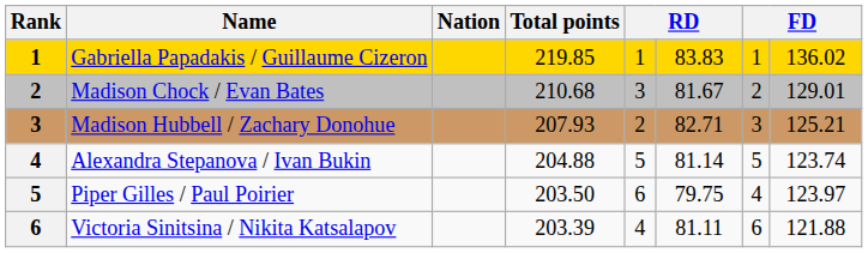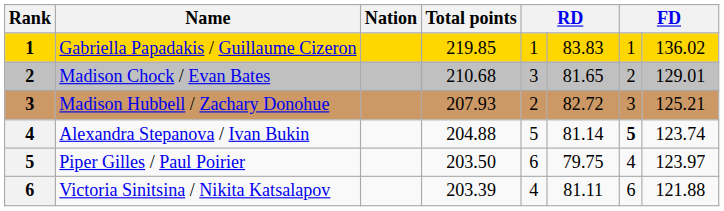 <table class="wikitable sortable">
 <tr>
 <th>Rank</th>
 <th>Name</th>
 <th>Nation</th>
 <th>Total points</th>
 <th width="80" colspan="2"><a href='#'>RD</a></th>
 <th width="80" colspan="2"><a href='#'>FD</a></th>
 </tr>
 <tr bgcolor="gold">
 <td align="center"><strong>1</strong></td>
 <td><a href='#'>Gabriella Papadakis</a> / <a href='#'>Guillaume Cizeron</a></td>
 <td></td>
 <td align="center">219.85</td>
 <td align="center">1</td>
 <td align="center">83.83</td>
 <td align="center">1</td>
 <td align="center">136.02</td>
 </tr>
 <tr bgcolor="silver">
 <td align="center"><strong>2</strong></td>
 <td><a href='#'>Madison Chock</a> / <a href='#'>Evan Bates</a></td>
 <td></td>
 <td align="center">210.68</td>
 <td align="center">3</td>
-<td align="center">81.67</td>
+<td align="center">81.65</td>
 <td align="center">2</td>
 <td align="center">129.01</td>
 </tr>
 <tr bgcolor="#cc9966">
 <td align="center"><strong>3</strong></td>
 <td><a href='#'>Madison Hubbell</a> / <a href='#'>Zachary Donohue</a></td>
 <td></td>
 <td align="center">207.93</td>
 <td align="center">2</td>
-<td align="center">82.71</td>
+<td align="center">82.72</td>
 <td align="center">3</td>
 <td align="center">125.21</td>
 </tr>
 <tr>
 <th>4</th>
 <td><a href='#'>Alexandra Stepanova</a> / <a href='#'>Ivan Bukin</a></td>
 <td></td>
 <td align="center">204.88</td>
 <td align="center">5</td>
 <td align="center">81.14</td>
-<td align="center">5</td>
+<td align="center"><strong>5</strong></td>
 <td align="center">123.74</td>
 </tr>
 <tr>
 <th>5</th>
 <td><a href='#'>Piper Gilles</a> / <a href='#'>Paul Poirier</a></td>
 <td></td>
 <td align="center">203.50</td>
 <td align="center">6</td>
 <td align="center">79.75</td>
 <td align="center">4</td>
 <td align="center">123.97</td>
 </tr>
 <tr>
 <th>6</th>
 <td><a href='#'>Victoria Sinitsina</a> / <a href='#'>Nikita Katsalapov</a></td>
 <td></td>
 <td align="center">203.39</td>
 <td align="center">4</td>
 <td align="center">81.11</td>
 <td align="center">6</td>
 <td align="center">121.88</td>
 </tr>
 </table>
